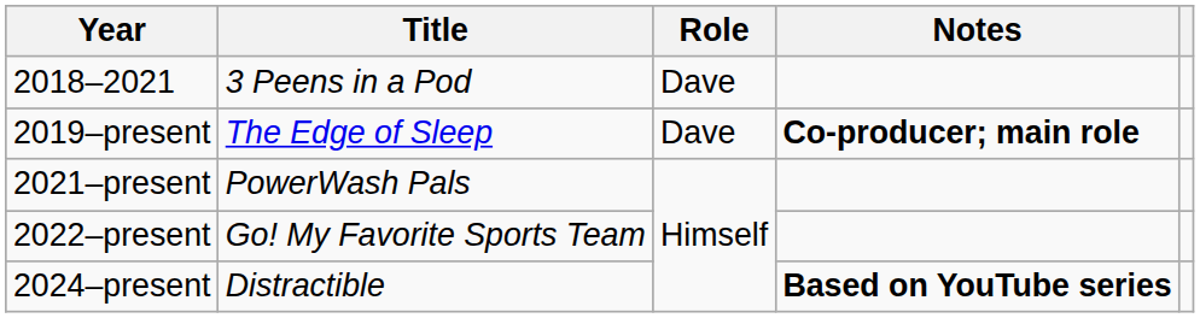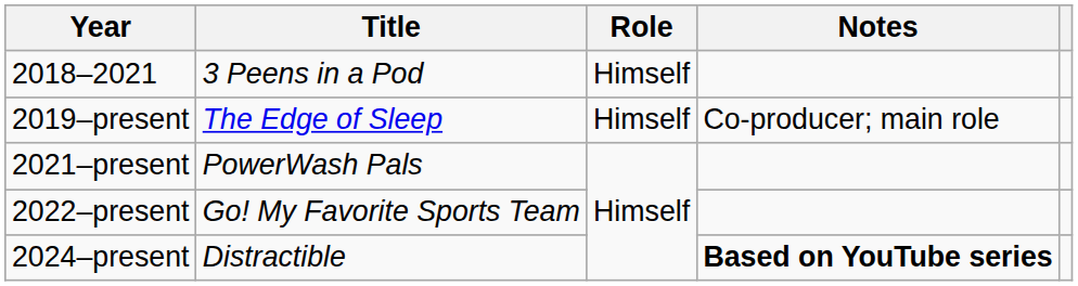 <table class="wikitable sortable">
 <tr>
 <th>Year</th>
 <th>Title</th>
 <th>Role</th>
 <th>Notes</th>
 <th scope="col" class="unsortable"></th>
 </tr>
 <tr>
 <td>2018–2021</td>
 <td><em>3 Peens in a Pod</em></td>
-<td>Dave</td>
+<td>Himself</td>
 <td></td>
 <td style="text-align:center;"></td>
 </tr>
 <tr>
 <td>2019–present</td>
 <td><em><a href='#'>The Edge of Sleep</a></em></td>
-<td>Dave</td>
-<td><strong>Co-producer; main role</strong></td>
+<td>Himself</td>
+<td>Co-producer; main role</td>
 <td style="text-align:center;"></td>
 </tr>
 <tr>
 <td>2021–present</td>
 <td><em>PowerWash Pals</em></td>
 <td rowspan="3">Himself</td>
 <td></td>
 <td style="text-align:center;"></td>
 </tr>
 <tr>
 <td>2022–present</td>
 <td><em>Go! My Favorite Sports Team</em></td>
 <td></td>
 <td style="text-align:center;"></td>
 </tr>
 <tr>
 <td>2024–present</td>
 <td><em>Distractible</em></td>
 <td><strong>Based on YouTube series</strong></td>
 <td></td>
 </tr>
 </table>
